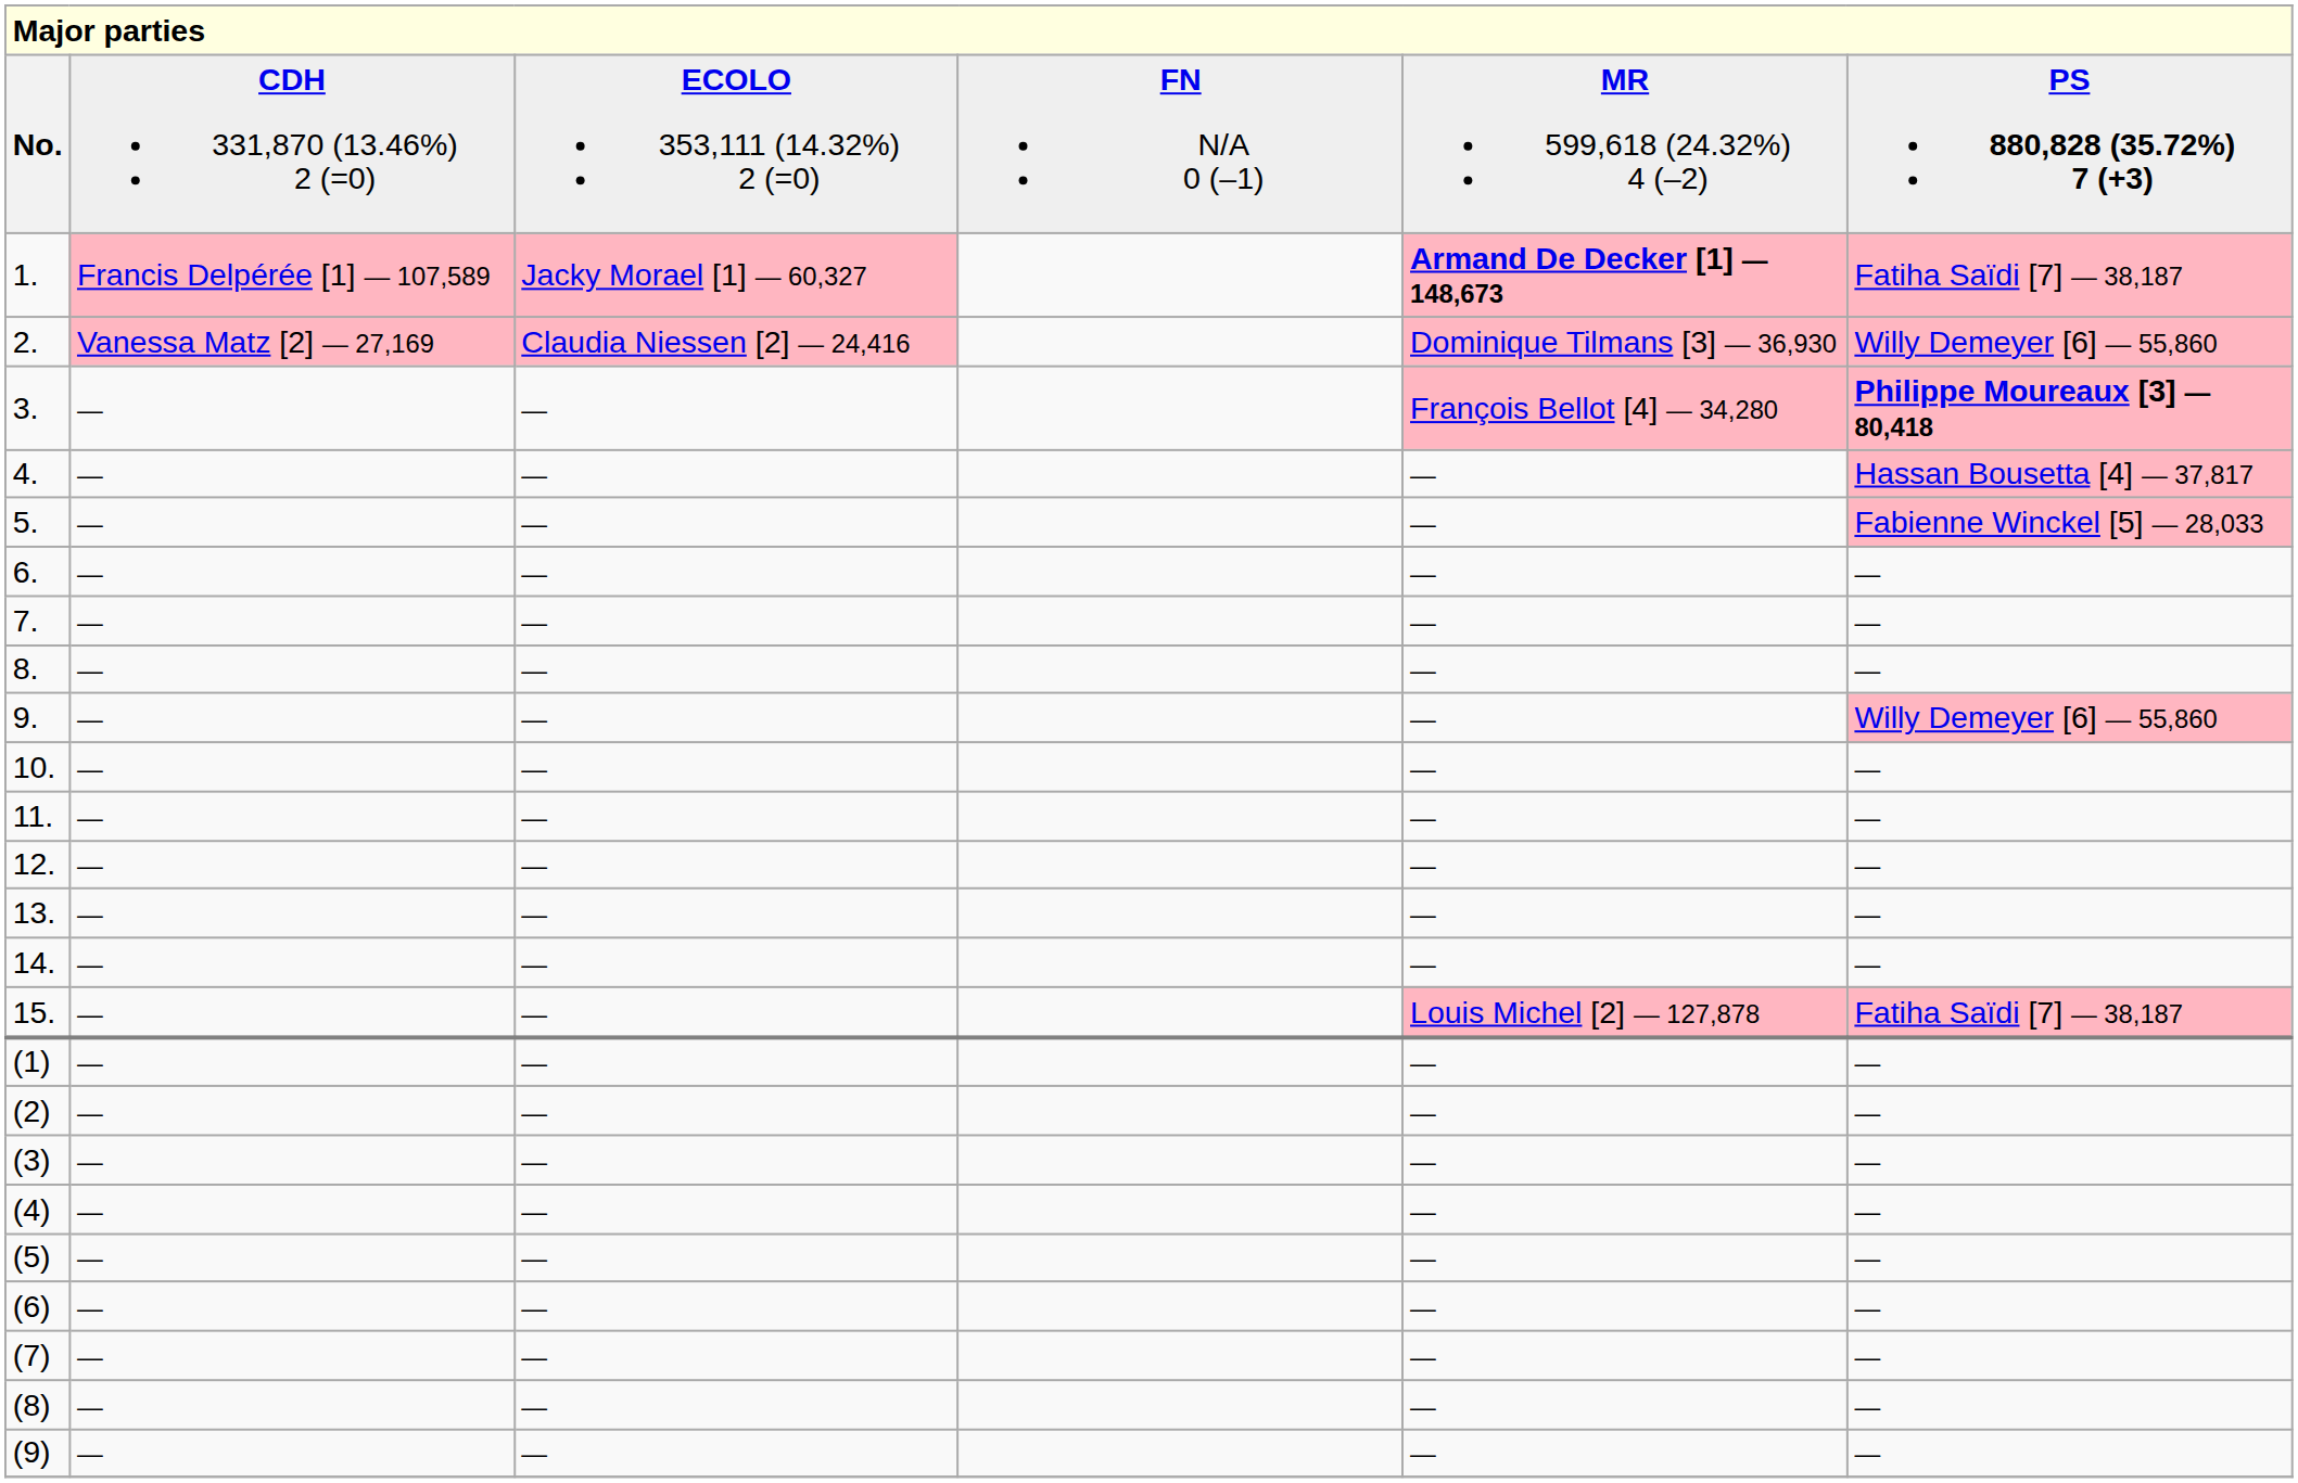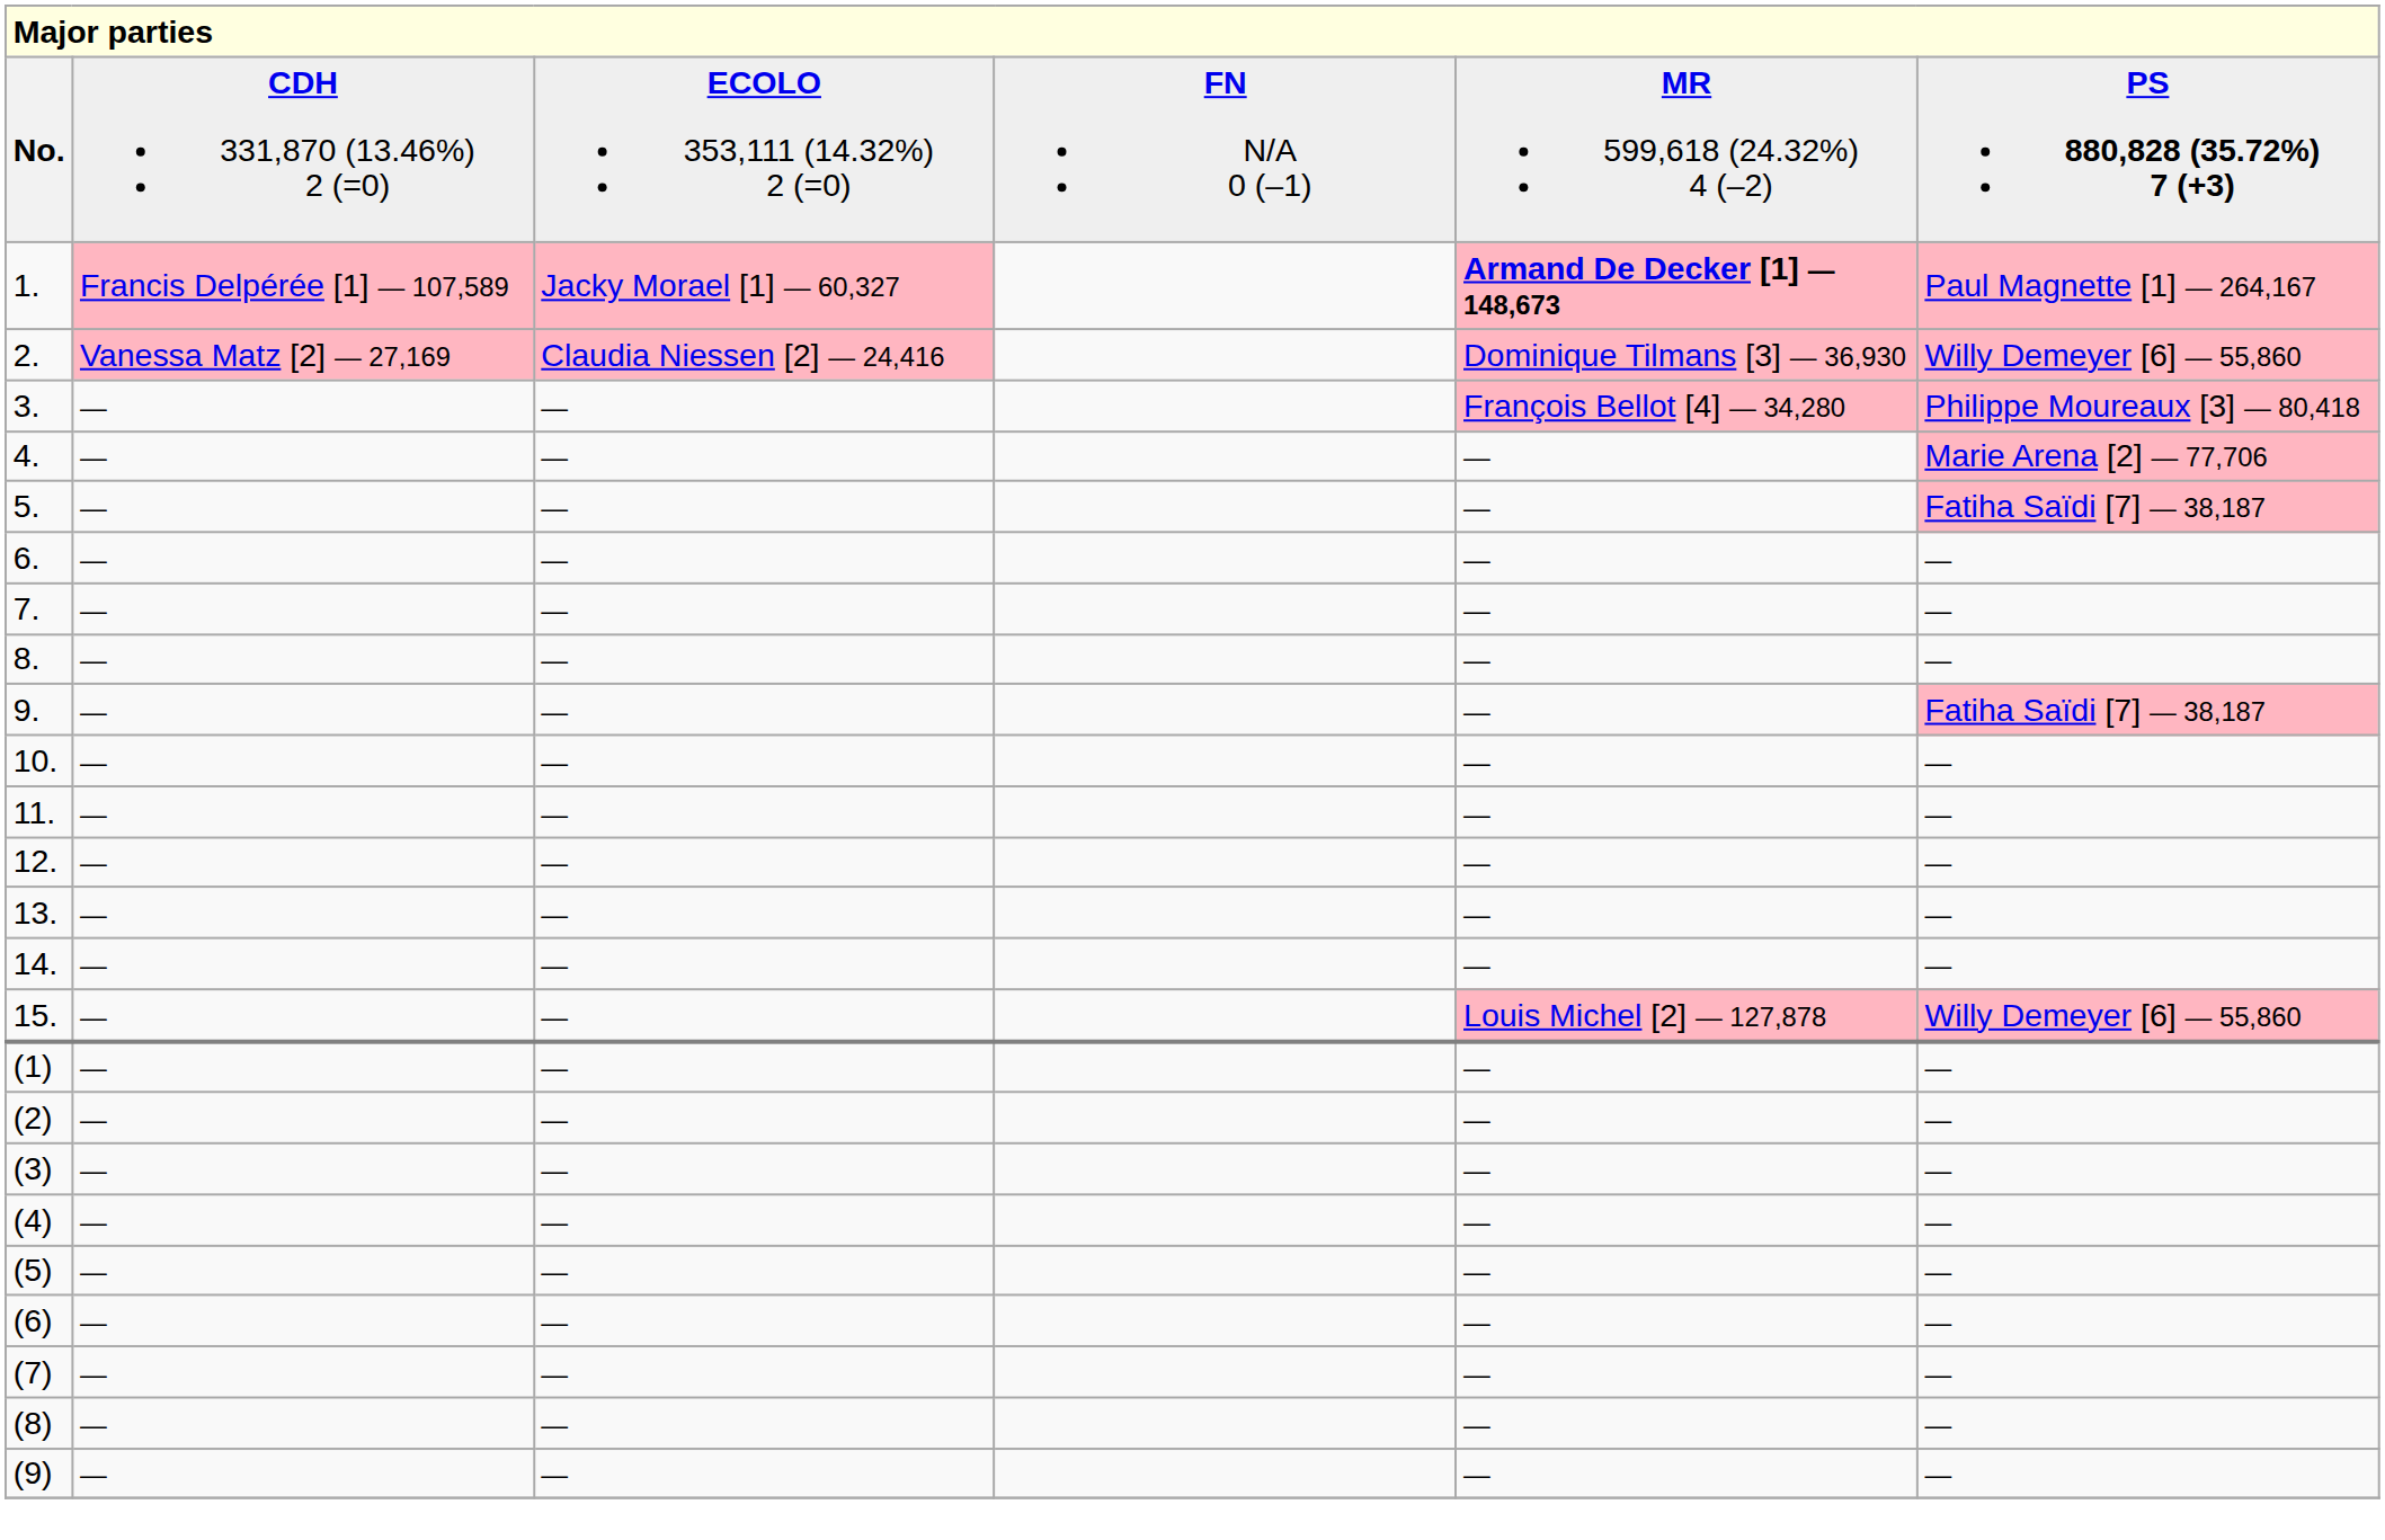 <table class="wikitable" style=text-align:left;font-size:90%>
 <tr>
 <td bgcolor=lightyellow colspan=6><strong>Major parties</strong></td>
 </tr>
 <tr>
 <th>No.</th>
 <td bgcolor=efefef width=200 align=center><strong>  <a href='#'>CDH</a> </strong><br><ul><li>331,870 (13.46%)</li><li>2 (=0)</li></ul></td>
 <td bgcolor=efefef width=200 align=center><strong>  <a href='#'>ECOLO</a> </strong><br><ul><li>353,111 (14.32%)</li><li>2 (=0)</li></ul></td>
 <td bgcolor=efefef width=200 align=center><strong>  <a href='#'>FN</a></strong><br><ul><li>N/A</li><li>0 (–1)</li></ul></td>
 <td bgcolor=efefef width=200 align=center><strong>  <a href='#'>MR</a></strong><br><ul><li>599,618 (24.32%)</li><li>4 (–2)</li></ul></td>
 <td bgcolor=efefef width=200 align=center><strong>  <a href='#'>PS</a></strong><br><ul><li><strong>880,828 (35.72%)</strong></li><li><strong>7 (+3)</strong></li></ul></td>
 </tr>
 <tr>
 <td>1.</td>
 <td bgcolor=lightpink><a href='#'>Francis Delpérée</a> [1] <small>— 107,589</small></td>
 <td bgcolor=lightpink><a href='#'>Jacky Morael</a> [1] <small>— 60,327</small></td>
 <td></td>
 <td bgcolor=lightpink><strong><a href='#'>Armand De Decker</a> [1] <small>— 148,673</small></strong></td>
-<td bgcolor=lightpink><a href='#'>Fatiha Saïdi</a> [7] <small>— 38,187</small></td>
+<td bgcolor=lightpink><a href='#'>Paul Magnette</a> [1] <small>— 264,167</small></td>
 </tr>
 <tr>
 <td>2.</td>
 <td bgcolor=lightpink><a href='#'>Vanessa Matz</a> [2] <small>— 27,169</small></td>
 <td bgcolor=lightpink><a href='#'>Claudia Niessen</a> [2] <small>— 24,416</small></td>
 <td></td>
 <td bgcolor=lightpink><a href='#'>Dominique Tilmans</a> [3] <small>— 36,930</small></td>
 <td bgcolor=lightpink><a href='#'>Willy Demeyer</a> [6] <small>— 55,860</small></td>
 </tr>
 <tr>
 <td>3.</td>
 <td><small>—</small></td>
 <td><small>—</small></td>
 <td></td>
 <td bgcolor=lightpink><a href='#'>François Bellot</a> [4] <small>— 34,280</small></td>
-<td bgcolor=lightpink><strong><a href='#'>Philippe Moureaux</a> [3] <small>— 80,418</small></strong></td>
+<td bgcolor=lightpink><a href='#'>Philippe Moureaux</a> [3] <small>— 80,418</small></td>
 </tr>
 <tr>
 <td>4.</td>
 <td><small>—</small></td>
 <td><small>—</small></td>
 <td></td>
 <td><small>—</small></td>
-<td bgcolor=lightpink><a href='#'>Hassan Bousetta</a> [4] <small>— 37,817</small></td>
+<td bgcolor=lightpink><a href='#'>Marie Arena</a> [2] <small>— 77,706</small></td>
 </tr>
 <tr>
 <td>5.</td>
 <td><small>—</small></td>
 <td><small>—</small></td>
 <td></td>
 <td><small>—</small></td>
-<td bgcolor=lightpink><a href='#'>Fabienne Winckel</a> [5] <small>— 28,033</small></td>
+<td bgcolor=lightpink><a href='#'>Fatiha Saïdi</a> [7] <small>— 38,187</small></td>
 </tr>
 <tr>
 <td>6.</td>
 <td><small>—</small></td>
 <td><small>—</small></td>
 <td></td>
 <td><small>—</small></td>
 <td><small>—</small></td>
 </tr>
 <tr>
 <td>7.</td>
 <td><small>—</small></td>
 <td><small>—</small></td>
 <td></td>
 <td><small>—</small></td>
 <td><small>—</small></td>
 </tr>
 <tr>
 <td>8.</td>
 <td><small>—</small></td>
 <td><small>—</small></td>
 <td></td>
 <td><small>—</small></td>
 <td><small>—</small></td>
 </tr>
 <tr>
 <td>9.</td>
 <td><small>—</small></td>
 <td><small>—</small></td>
 <td></td>
 <td><small>—</small></td>
-<td bgcolor=lightpink><a href='#'>Willy Demeyer</a> [6] <small>— 55,860</small></td>
+<td bgcolor=lightpink><a href='#'>Fatiha Saïdi</a> [7] <small>— 38,187</small></td>
 </tr>
 <tr>
 <td>10.</td>
 <td><small>—</small></td>
 <td><small>—</small></td>
 <td></td>
 <td><small>—</small></td>
 <td><small>—</small></td>
 </tr>
 <tr>
 <td>11.</td>
 <td><small>—</small></td>
 <td><small>—</small></td>
 <td></td>
 <td><small>—</small></td>
 <td><small>—</small></td>
 </tr>
 <tr>
 <td>12.</td>
 <td><small>—</small></td>
 <td><small>—</small></td>
 <td></td>
 <td><small>—</small></td>
 <td><small>—</small></td>
 </tr>
 <tr>
 <td>13.</td>
 <td><small>—</small></td>
 <td><small>—</small></td>
 <td></td>
 <td><small>—</small></td>
 <td><small>—</small></td>
 </tr>
 <tr>
 <td>14.</td>
 <td><small>—</small></td>
 <td><small>—</small></td>
 <td></td>
 <td><small>—</small></td>
 <td><small>—</small></td>
 </tr>
 <tr>
 <td>15.</td>
 <td><small>—</small></td>
 <td><small>—</small></td>
 <td></td>
 <td bgcolor=lightpink><a href='#'>Louis Michel</a> [2] <small>— 127,878</small></td>
-<td bgcolor=lightpink><a href='#'>Fatiha Saïdi</a> [7] <small>— 38,187</small></td>
+<td bgcolor=lightpink><a href='#'>Willy Demeyer</a> [6] <small>— 55,860</small></td>
 </tr>
 <tr style="border-top:2px solid gray;">
 <td>(1)</td>
 <td><small>—</small></td>
 <td><small>—</small></td>
 <td></td>
 <td><small>—</small></td>
 <td><small>—</small></td>
 </tr>
 <tr>
 <td>(2)</td>
 <td><small>—</small></td>
 <td><small>—</small></td>
 <td></td>
 <td><small>—</small></td>
 <td><small>—</small></td>
 </tr>
 <tr>
 <td>(3)</td>
 <td><small>—</small></td>
 <td><small>—</small></td>
 <td></td>
 <td><small>—</small></td>
 <td><small>—</small></td>
 </tr>
 <tr>
 <td>(4)</td>
 <td><small>—</small></td>
 <td><small>—</small></td>
 <td></td>
 <td><small>—</small></td>
 <td><small>—</small></td>
 </tr>
 <tr>
 <td>(5)</td>
 <td><small>—</small></td>
 <td><small>—</small></td>
 <td></td>
 <td><small>—</small></td>
 <td><small>—</small></td>
 </tr>
 <tr>
 <td>(6)</td>
 <td><small>—</small></td>
 <td><small>—</small></td>
 <td></td>
 <td><small>—</small></td>
 <td><small>—</small></td>
 </tr>
 <tr>
 <td>(7)</td>
 <td><small>—</small></td>
 <td><small>—</small></td>
 <td></td>
 <td><small>—</small></td>
 <td><small>—</small></td>
 </tr>
 <tr>
 <td>(8)</td>
 <td><small>—</small></td>
 <td><small>—</small></td>
 <td></td>
 <td><small>—</small></td>
 <td><small>—</small></td>
 </tr>
 <tr>
 <td>(9)</td>
 <td><small>—</small></td>
 <td><small>—</small></td>
 <td></td>
 <td><small>—</small></td>
 <td><small>—</small></td>
 </tr>
 <tr>
 </tr>
 </table>
